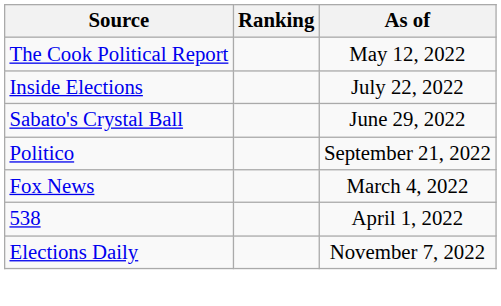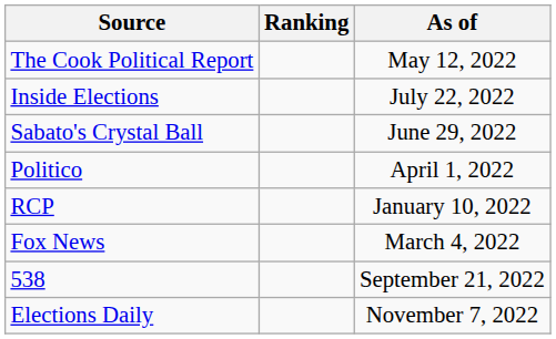 <table class="wikitable" style="text-align:center">
 <tr>
 <th>Source</th>
 <th>Ranking</th>
 <th>As of</th>
 </tr>
 <tr>
 <td align=left><a href='#'>The Cook Political Report</a></td>
 <td></td>
 <td>May 12, 2022</td>
 </tr>
 <tr>
 <td align=left><a href='#'>Inside Elections</a></td>
 <td></td>
 <td>July 22, 2022</td>
 </tr>
 <tr>
 <td align=left><a href='#'>Sabato's Crystal Ball</a></td>
 <td></td>
 <td>June 29, 2022</td>
 </tr>
 <tr>
 <td align="left"><a href='#'>Politico</a></td>
 <td></td>
-<td>September 21, 2022</td>
+<td>April 1, 2022</td>
+</tr>
+<tr>
+<td align=left><a href='#'>RCP</a></td>
+<td></td>
+<td>January 10, 2022</td>
 </tr>
 <tr>
 <td align=left><a href='#'>Fox News</a></td>
 <td></td>
 <td>March 4, 2022</td>
 </tr>
 <tr>
 <td align="left"><a href='#'>538</a></td>
 <td></td>
-<td>April 1, 2022</td>
+<td>September 21, 2022</td>
 </tr>
 <tr>
 <td align="left"><a href='#'>Elections Daily</a></td>
 <td></td>
 <td>November 7, 2022</td>
 </tr>
 </table>
